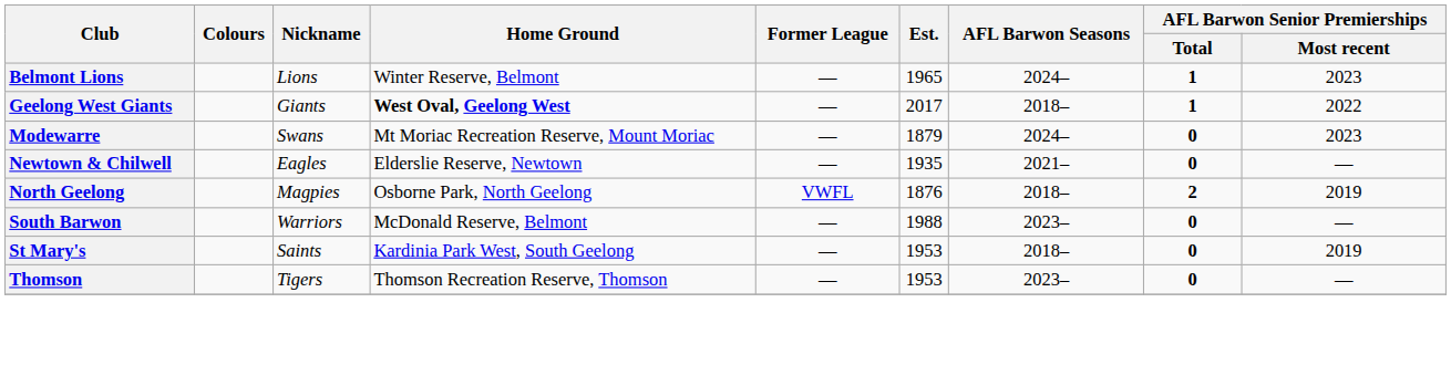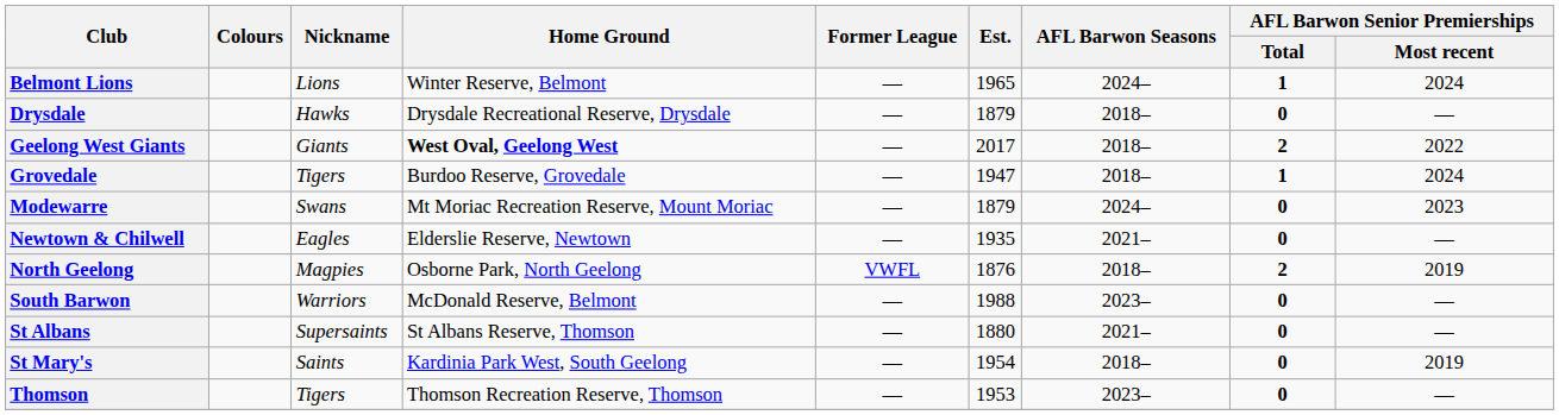 <table class="wikitable sortable" style="width:100%; text-align:left;">
 <tr>
 <th rowspan="2">Club</th>
 <th rowspan="2" class="unsortable">Colours</th>
 <th rowspan="2">Nickname</th>
 <th rowspan="2">Home Ground</th>
 <th rowspan="2">Former League</th>
 <th rowspan="2">Est.</th>
 <th rowspan="2">AFL Barwon Seasons</th>
 <th colspan="2">AFL Barwon Senior Premierships</th>
 </tr>
 <tr>
 <th>Total</th>
 <th>Most recent</th>
 </tr>
 <tr>
 <th style="text-align:left"><a href='#'>Belmont Lions</a></th>
 <td style="text-align:center;"></td>
 <td><em>Lions</em></td>
 <td>Winter Reserve, <a href='#'>Belmont</a></td>
 <td style="text-align:center;">—</td>
 <td style="text-align:center;">1965</td>
 <td style="text-align:center;">2024–</td>
 <td style="text-align:center;"><strong>1</strong></td>
-<td style="text-align:center;">2023</td>
+<td style="text-align:center;">2024</td>
+</tr>
+<tr>
+<th style="text-align:left"><a href='#'>Drysdale</a></th>
+<td style="text-align:center;"></td>
+<td><em>Hawks</em></td>
+<td>Drysdale Recreational Reserve, <a href='#'>Drysdale</a></td>
+<td style="text-align:center;">—</td>
+<td style="text-align:center;">1879</td>
+<td style="text-align:center;">2018–</td>
+<td style="text-align:center;"><strong>0</strong></td>
+<td style="text-align:center;">—</td>
 </tr>
 <tr>
 <th style="text-align:left"><a href='#'>Geelong West Giants</a></th>
 <td style="text-align:center;"></td>
 <td><em>Giants</em></td>
 <td><strong>West Oval, <a href='#'>Geelong West</a></strong></td>
 <td style="text-align:center;">—</td>
 <td style="text-align:center;">2017</td>
 <td style="text-align:center;">2018–</td>
+<td style="text-align:center;"><strong>2</strong></td>
+<td style="text-align:center;">2022</td>
+</tr>
+<tr>
+<th style="text-align:left"><a href='#'>Grovedale</a></th>
+<td style="text-align:center;"></td>
+<td><em>Tigers</em></td>
+<td>Burdoo Reserve, <a href='#'>Grovedale</a></td>
+<td style="text-align:center;">—</td>
+<td style="text-align:center;">1947</td>
+<td style="text-align:center;">2018–</td>
 <td style="text-align:center;"><strong>1</strong></td>
-<td style="text-align:center;">2022</td>
+<td style="text-align:center;">2024</td>
 </tr>
 <tr>
 <th style="text-align:left"><a href='#'>Modewarre</a></th>
 <td style="text-align:center;"></td>
 <td><em>Swans</em></td>
 <td>Mt Moriac Recreation Reserve, <a href='#'>Mount Moriac</a></td>
 <td style="text-align:center;">—</td>
 <td style="text-align:center;">1879</td>
 <td style="text-align:center;">2024–</td>
 <td style="text-align:center;"><strong>0</strong></td>
 <td style="text-align:center;">2023</td>
 </tr>
 <tr>
 <th style="text-align:left"><a href='#'>Newtown & Chilwell</a></th>
 <td style="text-align:center;"></td>
 <td><em>Eagles</em></td>
 <td>Elderslie Reserve, <a href='#'>Newtown</a></td>
 <td style="text-align:center;">—</td>
 <td style="text-align:center;">1935</td>
 <td style="text-align:center;">2021–</td>
 <td style="text-align:center;"><strong>0</strong></td>
 <td style="text-align:center;">—</td>
 </tr>
 <tr>
 <th style="text-align:left"><a href='#'>North Geelong</a></th>
 <td style="text-align:center;"></td>
 <td><em>Magpies</em></td>
 <td>Osborne Park, <a href='#'>North Geelong</a></td>
 <td style="text-align:center;"><a href='#'>VWFL</a></td>
 <td style="text-align:center;">1876</td>
 <td style="text-align:center;">2018–</td>
 <td style="text-align:center;"><strong>2</strong></td>
 <td style="text-align:center;">2019</td>
 </tr>
 <tr>
 <th style="text-align:left"><a href='#'>South Barwon</a></th>
 <td style="text-align:center;"></td>
 <td><em>Warriors</em></td>
 <td>McDonald Reserve, <a href='#'>Belmont</a></td>
 <td style="text-align:center;">—</td>
 <td style="text-align:center;">1988</td>
 <td style="text-align:center;">2023–</td>
 <td style="text-align:center;"><strong>0</strong></td>
 <td style="text-align:center;">—</td>
 </tr>
 <tr>
+<th style="text-align:left"><a href='#'>St Albans</a></th>
+<td style="text-align:center;"></td>
+<td><em>Supersaints</em></td>
+<td>St Albans Reserve, <a href='#'>Thomson</a></td>
+<td style="text-align:center;">—</td>
+<td style="text-align:center;">1880</td>
+<td style="text-align:center;">2021–</td>
+<td style="text-align:center;"><strong>0</strong></td>
+<td style="text-align:center;">—</td>
+</tr>
+<tr>
 <th style="text-align:left"><a href='#'>St Mary's</a></th>
 <td style="text-align:center;"></td>
 <td><em>Saints</em></td>
 <td><a href='#'>Kardinia Park West</a>, <a href='#'>South Geelong</a></td>
 <td style="text-align:center;">—</td>
-<td style="text-align:center;">1953</td>
+<td style="text-align:center;">1954</td>
 <td style="text-align:center;">2018–</td>
 <td style="text-align:center;"><strong>0</strong></td>
 <td style="text-align:center;">2019</td>
 </tr>
 <tr>
 <th style="text-align:left"><a href='#'>Thomson</a></th>
 <td style="text-align:center;"></td>
 <td><em>Tigers</em></td>
 <td>Thomson Recreation Reserve, <a href='#'>Thomson</a></td>
 <td style="text-align:center;">—</td>
 <td style="text-align:center;">1953</td>
 <td style="text-align:center;">2023–</td>
 <td style="text-align:center;"><strong>0</strong></td>
 <td style="text-align:center;">—</td>
 </tr>
 <tr>
 </tr>
 </table>
